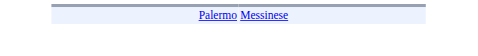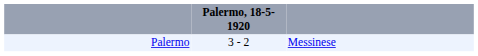 <table align=center style="font-size: 90%; border-collapse:collapse" border=0 cellspacing=0 cellpadding=2>
 <tr align=center bgcolor=#98A1B2>
 <th width=230></th>
+<th width=115><span>Palermo, 18-5-1920</span></th>
 <th width=230></th>
 </tr>
 <tr bgcolor=#edf3fe>
 <td align=right><a href='#'>Palermo</a></td>
+<td align=center>3 - 2</td>
 <td><a href='#'>Messinese</a></td>
 </tr>
 </table>
